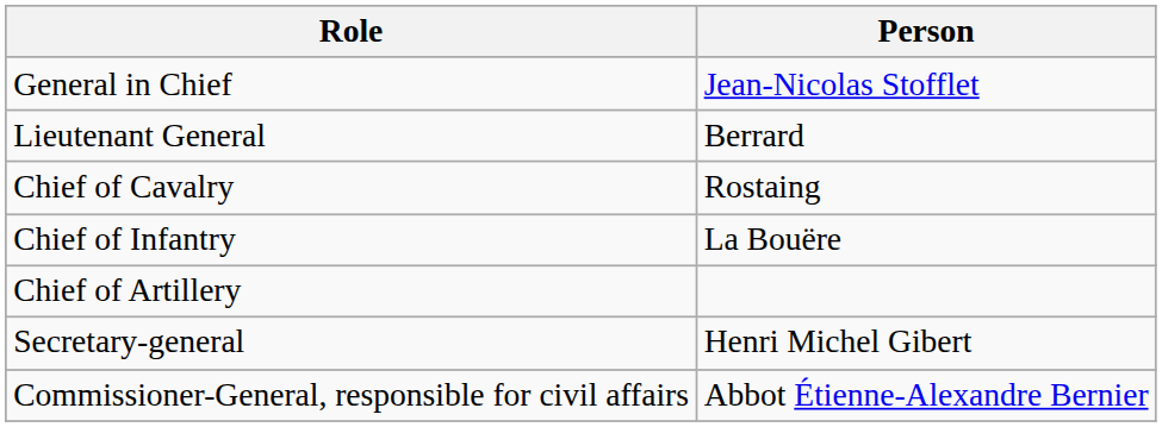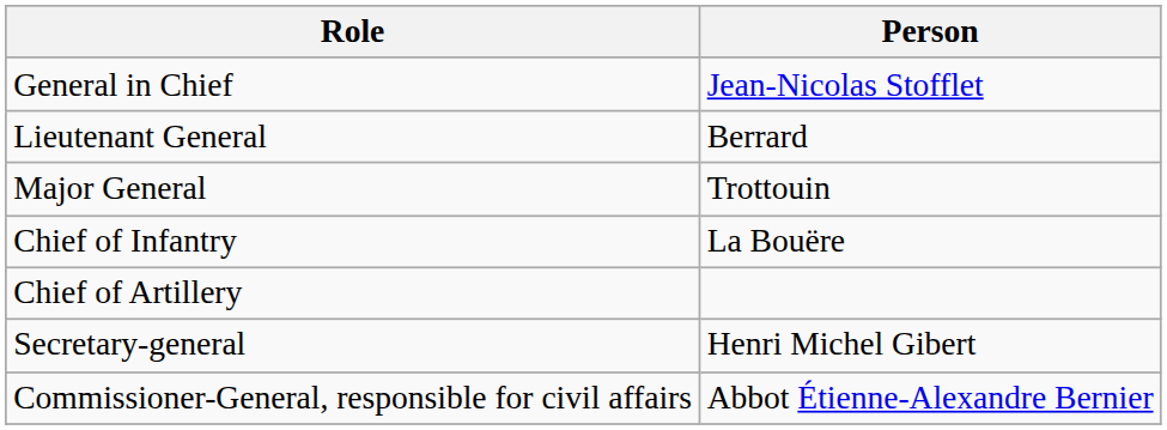 <table class="wikitable">
 <tr>
 <th>Role</th>
 <th>Person</th>
 </tr>
 <tr>
 <td>General in Chief</td>
 <td><a href='#'>Jean-Nicolas Stofflet</a></td>
 </tr>
 <tr>
 <td>Lieutenant General</td>
 <td>Berrard</td>
 </tr>
 <tr>
-<td>Chief of Cavalry</td>
-<td>Rostaing</td>
+<td>Major General</td>
+<td>Trottouin</td>
 </tr>
 <tr>
 <td>Chief of Infantry</td>
 <td>La Bouëre</td>
 </tr>
 <tr>
 <td>Chief of Artillery</td>
 <td></td>
 </tr>
 <tr>
 <td>Secretary-general</td>
 <td>Henri Michel Gibert</td>
 </tr>
 <tr>
 <td>Commissioner-General, responsible for civil affairs</td>
 <td>Abbot <a href='#'>Étienne-Alexandre Bernier</a></td>
 </tr>
 </table>
